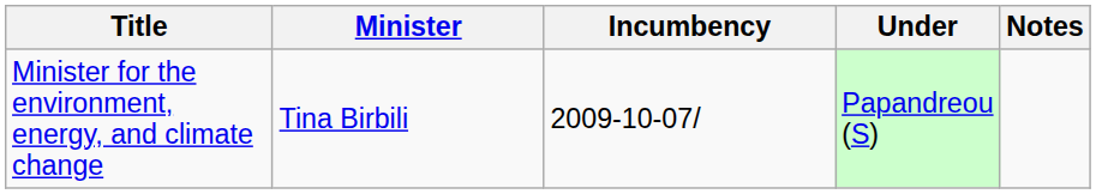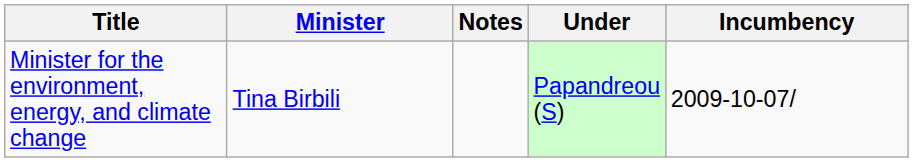 <table class="wikitable" style="width:100%;">
 <tr>
 <th>Title</th>
 <th style="width:25%;"><a href='#'>Minister</a></th>
+<th style="width:7%;">Notes</th>
+<th style="width:10%;">Under</th>
 <th style="width:160px;">Incumbency</th>
-<th style="width:10%;">Under</th>
-<th style="width:7%;">Notes</th>
 </tr>
 <tr>
 <td><a href='#'>Minister for the environment, energy, and climate change</a></td>
 <td><a href='#'>Tina Birbili</a></td>
+<td></td>
+<td style="background:#cfc;"><a href='#'>Papandreou</a> (<a href='#'>S</a>)</td>
 <td>2009-10-07/</td>
-<td style="background:#cfc;"><a href='#'>Papandreou</a> (<a href='#'>S</a>)</td>
-<td></td>
 </tr>
 </table>
